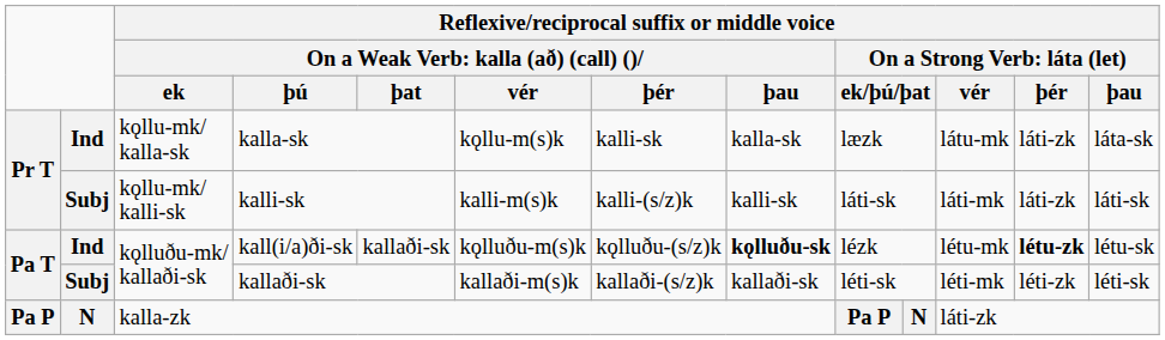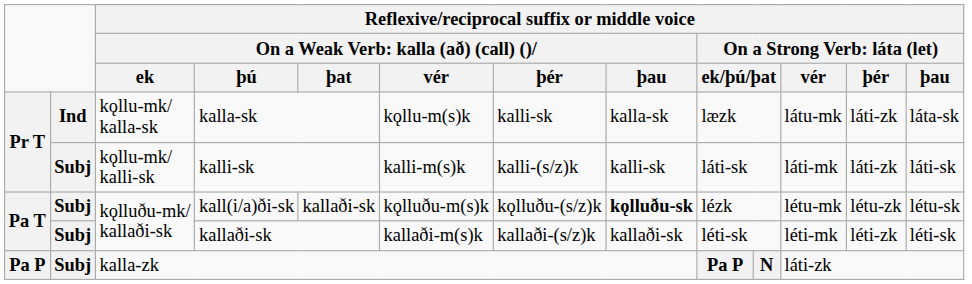 <table class="wikitable" border="1">
 <tr ---->
 <td colspan="2" rowspan="3"> </td>
 <th colspan="12" align="center">Reflexive/reciprocal suffix or middle voice</th>
 </tr>
 <tr ---->
 <th colspan="6">On a Weak Verb: kalla (að) (call) ()/</th>
 <th colspan="6">On a Strong Verb: láta (let) </th>
 </tr>
 <tr>
 <th>ek</th>
 <th>þú</th>
 <th>þat</th>
 <th>vér</th>
 <th>þér</th>
 <th>þau</th>
 <th colspan="3">ek/þú/þat</th>
 <th>vér</th>
 <th>þér</th>
 <th>þau</th>
 </tr>
 <tr>
 <th rowspan="2"><abbr>Pr T</abbr></th>
 <th><abbr>Ind</abbr></th>
 <td>kǫllu-mk/<br>kalla-sk</td>
 <td colspan="2">kalla-sk</td>
 <td>kǫllu-m(s)k</td>
 <td>kalli-sk</td>
 <td>kalla-sk</td>
 <td colspan="3">læzk</td>
 <td>látu-mk</td>
 <td>láti-zk</td>
 <td>láta-sk</td>
 </tr>
 <tr>
 <th><abbr>Subj</abbr></th>
 <td>kǫllu-mk/<br>kalli-sk</td>
 <td colspan="2">kalli-sk</td>
 <td>kalli-m(s)k</td>
 <td>kalli-(s/z)k</td>
 <td>kalli-sk</td>
 <td colspan="3">láti-sk</td>
 <td>láti-mk</td>
 <td>láti-zk</td>
 <td>láti-sk</td>
 </tr>
 <tr>
 <th rowspan="2"><abbr>Pa T</abbr></th>
-<th><abbr>Ind</abbr></th>
+<th><abbr>Subj</abbr></th>
 <td rowspan="2">kǫlluðu-mk/<br>kallaði-sk</td>
 <td>kall(i/a)ði-sk</td>
 <td>kallaði-sk</td>
 <td>kǫlluðu-m(s)k</td>
 <td>kǫlluðu-(s/z)k</td>
 <td><strong>kǫlluðu-sk</strong></td>
 <td colspan="3">lézk</td>
 <td>létu-mk</td>
-<td><strong>létu-zk</strong></td>
+<td>létu-zk</td>
 <td>létu-sk</td>
 </tr>
 <tr>
 <th><abbr>Subj</abbr></th>
 <td colspan="2">kallaði-sk</td>
 <td>kallaði-m(s)k</td>
 <td>kallaði-(s/z)k</td>
 <td>kallaði-sk</td>
 <td colspan="3">léti-sk</td>
 <td>léti-mk</td>
 <td>léti-zk</td>
 <td>léti-sk</td>
 </tr>
 <tr>
 <th><abbr>Pa P</abbr></th>
-<th><abbr>N</abbr></th>
+<th><abbr>Subj</abbr></th>
 <td colspan="6">kalla-zk</td>
 <th><abbr>Pa P</abbr></th>
 <th><abbr>N</abbr></th>
 <td colspan="4">láti-zk</td>
 </tr>
 </table>
